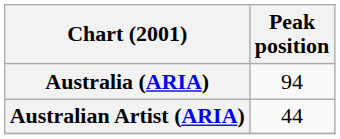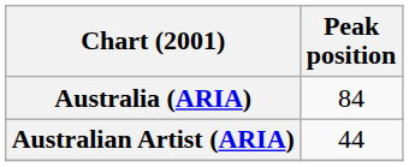 <table class="wikitable sortable plainrowheaders" style="text-align:center">
 <tr>
 <th>Chart (2001)</th>
 <th>Peak<br>position</th>
 </tr>
 <tr>
 <th scope="row">Australia (<a href='#'>ARIA</a>)</th>
-<td>94</td>
+<td>84</td>
 </tr>
 <tr>
 <th scope="row">Australian Artist (<a href='#'>ARIA</a>)</th>
 <td>44</td>
 </tr>
 <tr>
 </tr>
 </table>
